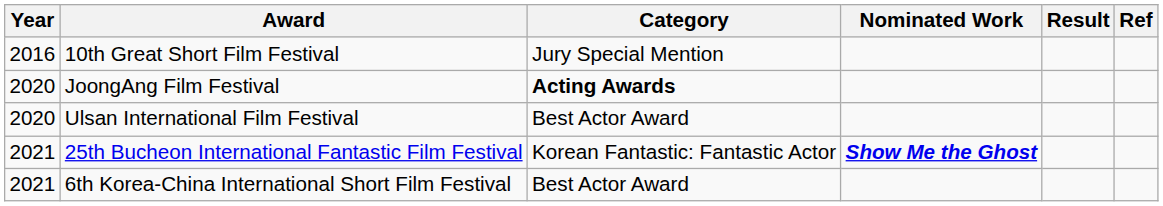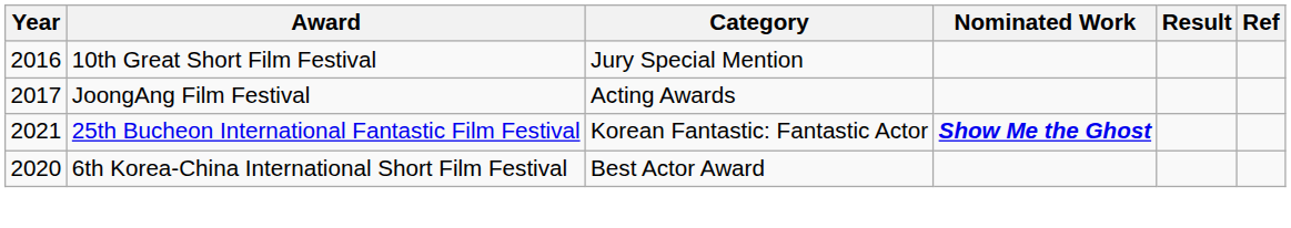 <table class="wikitable">
 <tr>
 <th>Year</th>
 <th>Award</th>
 <th>Category</th>
 <th>Nominated Work</th>
 <th>Result</th>
 <th>Ref</th>
 </tr>
 <tr>
 <td>2016</td>
 <td>10th Great Short Film Festival</td>
 <td>Jury Special Mention</td>
 <td></td>
 <td></td>
 <td></td>
 </tr>
 <tr>
-<td>2020</td>
+<td>2017</td>
 <td>JoongAng Film Festival</td>
-<td><strong>Acting Awards</strong></td>
-<td></td>
-<td></td>
-<td></td>
-</tr>
-<tr>
-<td>2020</td>
-<td>Ulsan International Film Festival</td>
-<td>Best Actor Award</td>
+<td>Acting Awards</td>
 <td></td>
 <td></td>
 <td></td>
 </tr>
 <tr>
 <td>2021</td>
 <td><a href='#'>25th Bucheon International Fantastic Film Festival</a></td>
 <td>Korean Fantastic: Fantastic Actor</td>
 <td><strong><em><a href='#'>Show Me the Ghost</a></em></strong></td>
 <td></td>
 <td></td>
 </tr>
 <tr>
-<td>2021</td>
+<td>2020</td>
 <td>6th Korea-China International Short Film Festival</td>
 <td>Best Actor Award</td>
 <td></td>
 <td></td>
 <td></td>
 </tr>
 </table>
